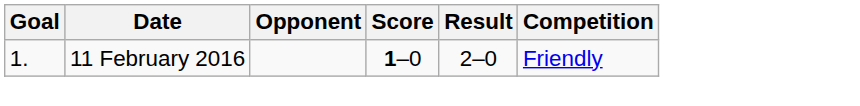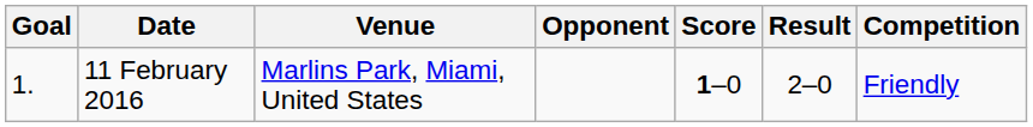 <table class="wikitable plainrowheaders sortable">
 <tr>
 <th>Goal</th>
 <th>Date</th>
+<th>Venue</th>
 <th>Opponent</th>
 <th>Score</th>
 <th>Result</th>
 <th>Competition</th>
 </tr>
 <tr>
 <td>1.</td>
 <td>11 February 2016</td>
+<td><a href='#'>Marlins Park</a>, <a href='#'>Miami</a>, United States</td>
 <td></td>
 <td align=center><strong>1</strong>–0</td>
 <td align=center>2–0</td>
 <td><a href='#'>Friendly</a></td>
 </tr>
 </table>
